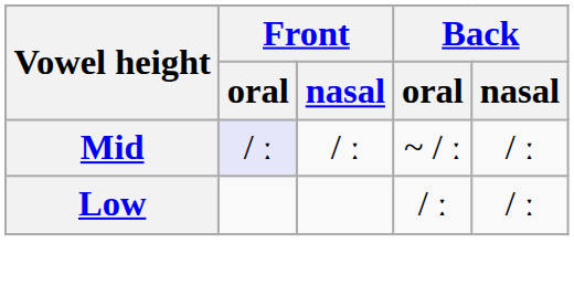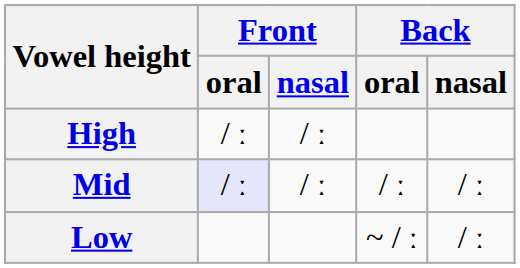 <table class="wikitable" style="text-align: center">
 <tr>
 <th rowspan="2" scope="col"><span>Vowel height</span></th>
 <th colspan="2" scope="col"><a href='#'>Front</a></th>
 <th colspan="2"><a href='#'>Back</a></th>
 </tr>
 <tr>
 <th scope="col">oral</th>
 <th scope="col"><a href='#'>nasal</a></th>
 <th scope="col">oral</th>
 <th scope="col">nasal</th>
 </tr>
 <tr>
+<th><a href='#'>High</a></th>
+<td> / ː</td>
+<td> / ː</td>
+<td></td>
+<td></td>
+</tr>
+<tr>
 <th><a href='#'>Mid</a></th>
 <td style="background: lavender;"> / ː</td>
 <td> / ː</td>
-<td>~ / ː</td>
+<td> / ː</td>
 <td> / ː</td>
 </tr>
 <tr>
 <th><a href='#'>Low</a></th>
 <td></td>
 <td></td>
-<td> / ː</td>
+<td>~ / ː</td>
 <td> / ː</td>
 </tr>
 </table>
